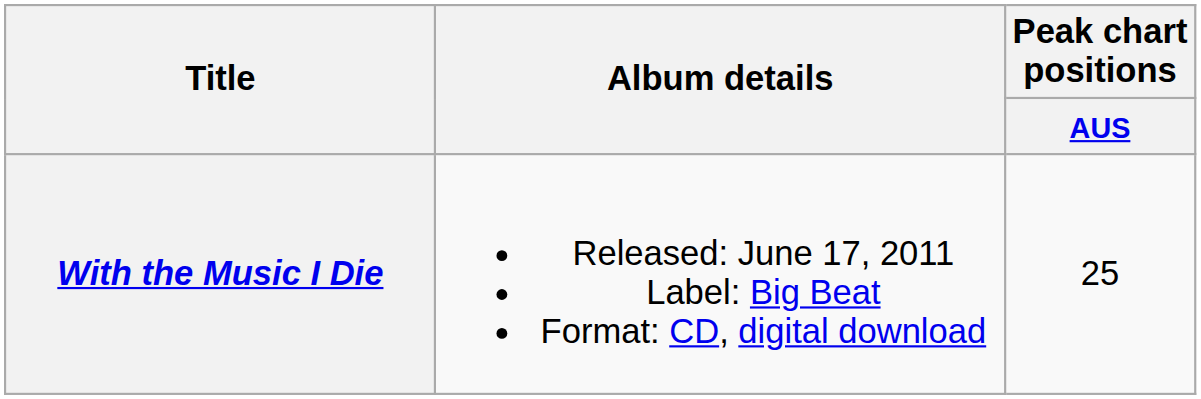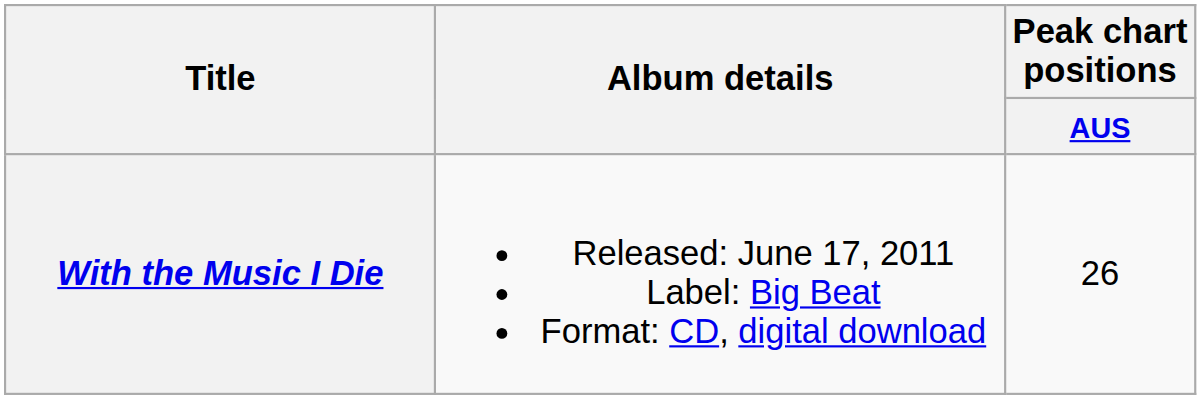 <table class="wikitable plainrowheaders" style="text-align:center;">
 <tr>
 <th scope="col" rowspan="2" style="width:12em;">Title</th>
 <th scope="col" rowspan="2" style="width:16em;">Album details</th>
 <th scope="col" colspan="1">Peak chart<br>positions</th>
 </tr>
 <tr>
 <th scope="col" style="text-align:center;"><small><a href='#'>AUS</a></small><br></th>
 </tr>
 <tr>
 <th scope="row"><em><a href='#'>With the Music I Die</a></em></th>
 <td><br><ul><li>Released: June 17, 2011</li><li>Label: <a href='#'>Big Beat</a></li><li>Format: <a href='#'>CD</a>, <a href='#'>digital download</a></li></ul></td>
-<td>25</td>
+<td>26</td>
 </tr>
 </table>
